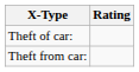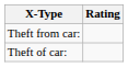 <table class="wikitable">
 <tr>
 <th>X-Type</th>
 <th>Rating</th>
 </tr>
 <tr>
+<td>Theft from car:</td>
+<td></td>
+</tr>
+<tr>
 <td>Theft of car:</td>
 <td></td>
 </tr>
-<tr>
-<td>Theft from car:</td>
-<td></td>
-</tr>
 </table>
